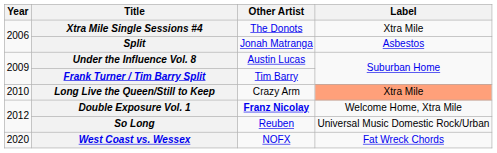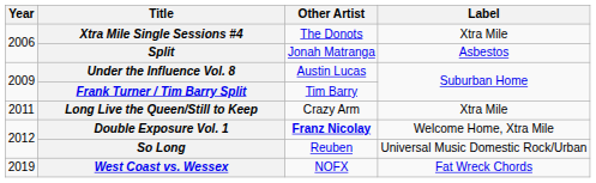 <table class="wikitable plainrowheaders" style="text-align:center;">
 <tr>
 <th scope="col" style="width:1em;">Year</th>
 <th scope="col" style="width:20em;">Title</th>
 <th scope="col">Other Artist</th>
 <th scope="col">Label</th>
 </tr>
 <tr>
 <td rowspan="2">2006</td>
 <th scope="row"><em>Xtra Mile Single Sessions #4</em></th>
 <td><a href='#'>The Donots</a></td>
 <td>Xtra Mile</td>
 </tr>
 <tr>
 <th scope="row"><em>Split</em></th>
 <td><a href='#'>Jonah Matranga</a></td>
 <td><a href='#'>Asbestos</a></td>
 </tr>
 <tr>
 <td rowspan="2">2009</td>
 <th scope="row"><em>Under the Influence Vol. 8</em></th>
 <td><a href='#'>Austin Lucas</a></td>
 <td rowspan="2"><a href='#'>Suburban Home</a></td>
 </tr>
 <tr>
 <th scope="row"><em><a href='#'>Frank Turner / Tim Barry Split</a></em></th>
 <td><a href='#'>Tim Barry</a></td>
 </tr>
 <tr>
-<td>2010</td>
+<td>2011</td>
 <th scope="row"><em>Long Live the Queen/Still to Keep</em></th>
 <td>Crazy Arm</td>
-<td style="background: lightsalmon;">Xtra Mile</td>
+<td>Xtra Mile</td>
 </tr>
 <tr>
 <td rowspan="2">2012</td>
 <th scope="row"><em>Double Exposure Vol. 1</em></th>
 <td><strong><a href='#'>Franz Nicolay</a></strong></td>
 <td>Welcome Home, Xtra Mile</td>
 </tr>
 <tr>
 <th scope="row"><em>So Long</em></th>
 <td><a href='#'>Reuben</a></td>
 <td>Universal Music Domestic Rock/Urban</td>
 </tr>
 <tr>
-<td>2020</td>
+<td>2019</td>
 <th scope="row"><em><a href='#'>West Coast vs. Wessex</a></em></th>
 <td><a href='#'>NOFX</a></td>
 <td><a href='#'>Fat Wreck Chords</a></td>
 </tr>
 </table>
